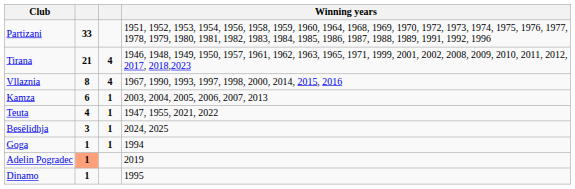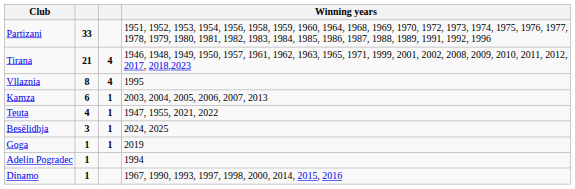 <table class="wikitable">
 <tr>
 <th>Club</th>
 <th width=30></th>
 <th width=30></th>
 <th>Winning years</th>
 </tr>
 <tr>
 <td><a href='#'>Partizani</a></td>
 <td align=center><strong>33</strong></td>
 <td align=center></td>
 <td>1951, 1952, 1953, 1954, 1956, 1958, 1959, 1960, 1964, 1968, 1969, 1970, 1972, 1973, 1974, 1975, 1976, 1977,<br>1978, 1979, 1980, 1981, 1982, 1983, 1984, 1985, 1986, 1987, 1988, 1989, 1991, 1992, 1996</td>
 </tr>
 <tr>
 <td><a href='#'>Tirana</a></td>
 <td align=center><strong>21</strong></td>
 <td align=center><strong>4</strong></td>
 <td>1946, 1948, 1949, 1950, 1957, 1961, 1962, 1963, 1965, 1971, 1999, 2001, 2002, 2008, 2009, 2010, 2011, 2012,<br><a href='#'>2017</a>, <a href='#'>2018</a>,<a href='#'>2023</a></td>
 </tr>
 <tr>
 <td><a href='#'>Vllaznia</a></td>
 <td align=center><strong>8</strong></td>
 <td align=center><strong>4</strong></td>
-<td>1967, 1990, 1993, 1997, 1998, 2000, 2014, <a href='#'>2015</a>, <a href='#'>2016</a></td>
+<td>1995</td>
 </tr>
 <tr>
 <td><a href='#'>Kamza</a></td>
 <td align=center><strong>6</strong></td>
 <td align=center><strong>1</strong></td>
 <td>2003, 2004, 2005, 2006, 2007, 2013</td>
 </tr>
 <tr>
 <td><a href='#'>Teuta</a></td>
 <td align=center><strong>4</strong></td>
 <td align=center><strong>1</strong></td>
 <td>1947, 1955, 2021, 2022</td>
 </tr>
 <tr>
 <td><a href='#'>Besëlidhja</a></td>
 <td align=center><strong>3</strong></td>
 <td align=center><strong>1</strong></td>
 <td>2024, 2025</td>
 </tr>
 <tr>
 <td><a href='#'>Goga</a></td>
 <td align=center><strong>1</strong></td>
 <td align=center><strong>1</strong></td>
-<td>1994</td>
+<td>2019</td>
 </tr>
 <tr>
 <td><a href='#'>Adelin Pogradec</a></td>
-<td align=center style="background: lightsalmon;"><strong>1</strong></td>
+<td align=center><strong>1</strong></td>
 <td align=center></td>
-<td>2019</td>
+<td>1994</td>
 </tr>
 <tr>
 <td><a href='#'>Dinamo</a></td>
 <td align=center><strong>1</strong></td>
 <td align=center></td>
-<td>1995</td>
+<td>1967, 1990, 1993, 1997, 1998, 2000, 2014, <a href='#'>2015</a>, <a href='#'>2016</a></td>
 </tr>
 </table>
